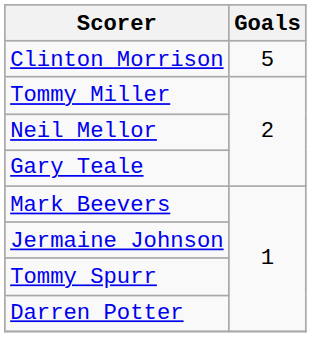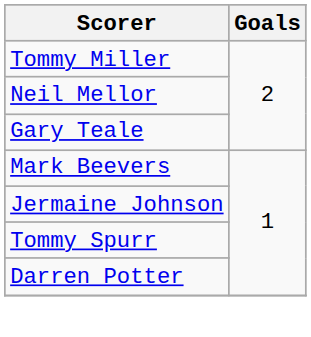 <table class="wikitable">
 <tr>
 <th>Scorer</th>
 <th>Goals</th>
-</tr>
-<tr>
-<td><a href='#'>Clinton Morrison</a></td>
-<td align=center>5</td>
 </tr>
 <tr>
 <td><a href='#'>Tommy Miller</a></td>
 <td rowspan="3" align=center>2</td>
 </tr>
 <tr>
 <td><a href='#'>Neil Mellor</a></td>
 </tr>
 <tr>
 <td><a href='#'>Gary Teale</a></td>
 </tr>
 <tr>
 <td><a href='#'>Mark Beevers</a></td>
 <td rowspan="4" align=center>1</td>
 </tr>
 <tr>
 <td><a href='#'>Jermaine Johnson</a></td>
 </tr>
 <tr>
 <td><a href='#'>Tommy Spurr</a></td>
 </tr>
 <tr>
 <td><a href='#'>Darren Potter</a></td>
 </tr>
 <tr>
 </tr>
 </table>
